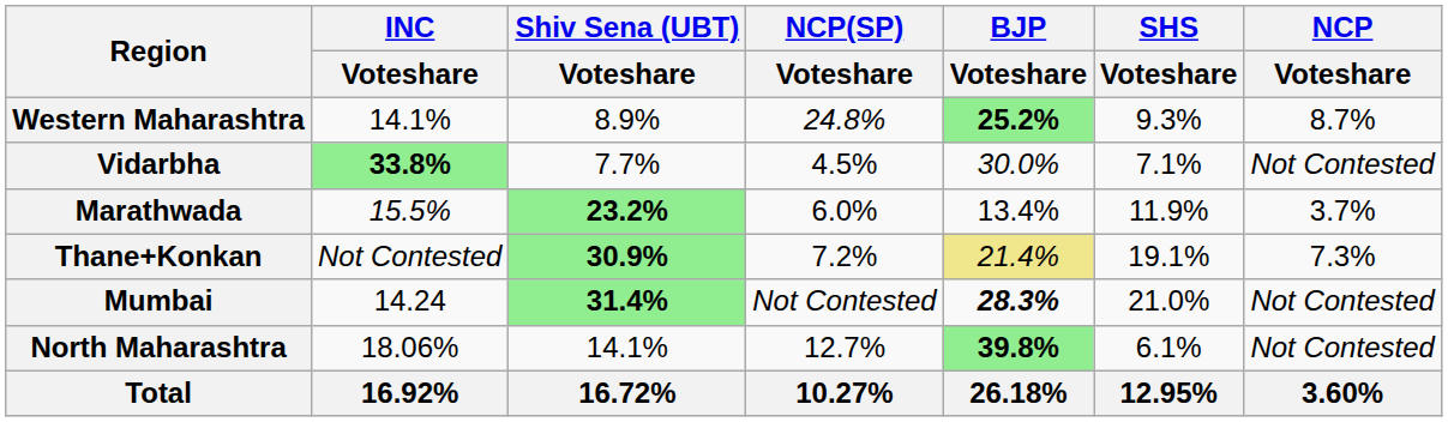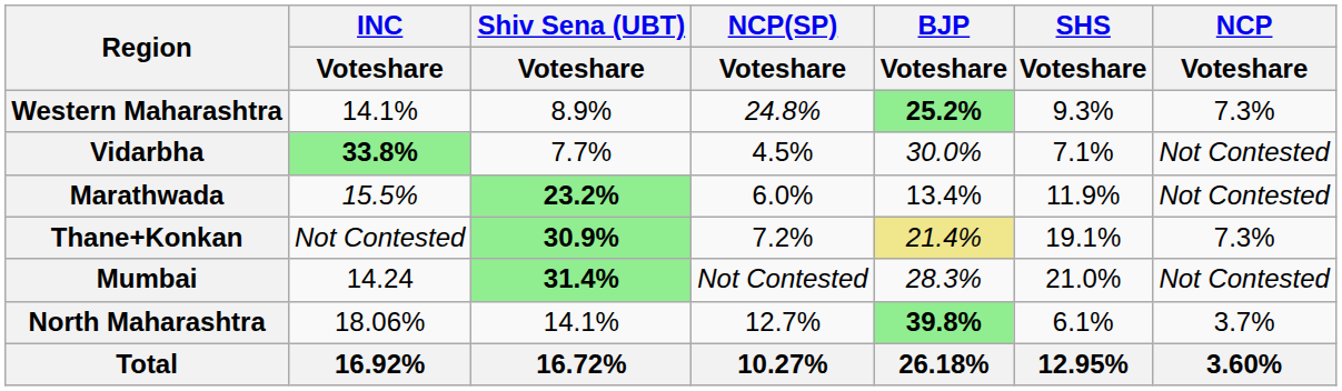 <table class="wikitable sortable" style="text-align:center;">
 <tr>
 <th rowspan="2">Region</th>
 <th><a href='#'>INC</a></th>
 <th><a href='#'>Shiv Sena (UBT)</a></th>
 <th><a href='#'>NCP(SP)</a></th>
 <th><a href='#'>BJP</a></th>
 <th><a href='#'>SHS</a></th>
 <th><a href='#'>NCP</a></th>
 </tr>
 <tr>
 <th>Voteshare</th>
 <th>Voteshare</th>
 <th>Voteshare</th>
 <th>Voteshare</th>
 <th>Voteshare</th>
 <th>Voteshare</th>
 </tr>
 <tr>
 <th>Western Maharashtra</th>
 <td>14.1%</td>
 <td>8.9%</td>
 <td><em>24.8%</em></td>
 <td style="background:lightgreen;"><strong>25.2%</strong></td>
 <td>9.3%</td>
-<td>8.7%</td>
+<td>7.3%</td>
 </tr>
 <tr>
 <th>Vidarbha</th>
 <td style="background:lightgreen;"><strong>33.8%</strong></td>
 <td>7.7%</td>
 <td>4.5%</td>
 <td><em>30.0%</em></td>
 <td>7.1%</td>
 <td><em>Not Contested</em></td>
 </tr>
 <tr>
 <th>Marathwada</th>
 <td><em>15.5%</em></td>
 <td style="background:lightgreen;"><strong>23.2%</strong></td>
 <td>6.0%</td>
 <td>13.4%</td>
 <td>11.9%</td>
-<td>3.7%</td>
+<td><em>Not Contested</em></td>
 </tr>
 <tr>
 <th>Thane+Konkan</th>
 <td><em>Not Contested</em></td>
 <td style="background:lightgreen;"><strong>30.9%</strong></td>
 <td>7.2%</td>
 <td style="background: khaki;"><em>21.4%</em></td>
 <td>19.1%</td>
 <td>7.3%</td>
 </tr>
 <tr>
 <th>Mumbai</th>
 <td>14.24</td>
 <td style="background:lightgreen;"><strong>31.4%</strong></td>
 <td><em>Not Contested</em></td>
-<td><strong><em>28.3%</em></strong></td>
+<td><em>28.3%</em></td>
 <td>21.0%</td>
 <td><em>Not Contested</em></td>
 </tr>
 <tr>
 <th>North Maharashtra</th>
 <td>18.06%</td>
 <td>14.1%</td>
 <td>12.7%</td>
 <td style="background:lightgreen;"><strong>39.8%</strong></td>
 <td>6.1%</td>
-<td><em>Not Contested</em></td>
+<td>3.7%</td>
 </tr>
 <tr>
 <th><strong>Total</strong></th>
 <th>16.92%</th>
 <th>16.72%</th>
 <th>10.27%</th>
 <th>26.18%</th>
 <th>12.95%</th>
 <th>3.60%</th>
 </tr>
 </table>
